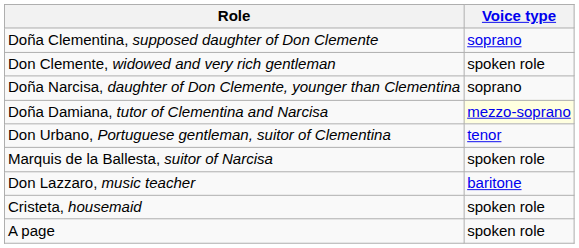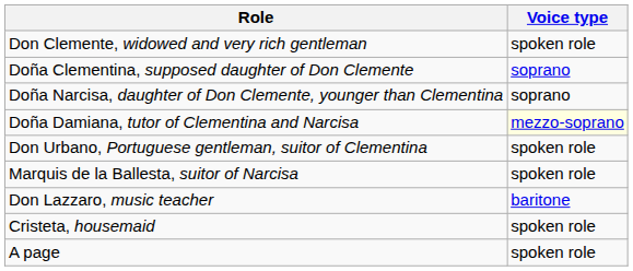 <table class="wikitable">
 <tr>
 <th>Role</th>
 <th><a href='#'>Voice type</a></th>
 </tr>
 <tr>
+<td>Don Clemente, <em>widowed and very rich gentleman</em></td>
+<td>spoken role</td>
+</tr>
+<tr>
 <td>Doña Clementina, <em>supposed daughter of Don Clemente</em></td>
 <td><a href='#'>soprano</a></td>
-</tr>
-<tr>
-<td>Don Clemente, <em>widowed and very rich gentleman</em></td>
-<td>spoken role</td>
 </tr>
 <tr>
 <td>Doña Narcisa, <em>daughter of Don Clemente, younger than Clementina</em></td>
 <td>soprano</td>
 </tr>
 <tr>
 <td>Doña Damiana, <em>tutor of Clementina and Narcisa</em></td>
 <td style="background: lightyellow;"><a href='#'>mezzo-soprano</a></td>
 </tr>
 <tr>
 <td>Don Urbano, <em>Portuguese gentleman, suitor of Clementina</em></td>
-<td><a href='#'>tenor</a></td>
+<td>spoken role</td>
 </tr>
 <tr>
 <td>Marquis de la Ballesta, <em>suitor of Narcisa</em></td>
 <td>spoken role</td>
 </tr>
 <tr>
 <td>Don Lazzaro, <em>music teacher</em></td>
 <td><a href='#'>baritone</a></td>
 </tr>
 <tr>
 <td>Cristeta, <em>housemaid</em></td>
 <td>spoken role</td>
 </tr>
 <tr>
 <td>A page</td>
 <td>spoken role</td>
 </tr>
 </table>
